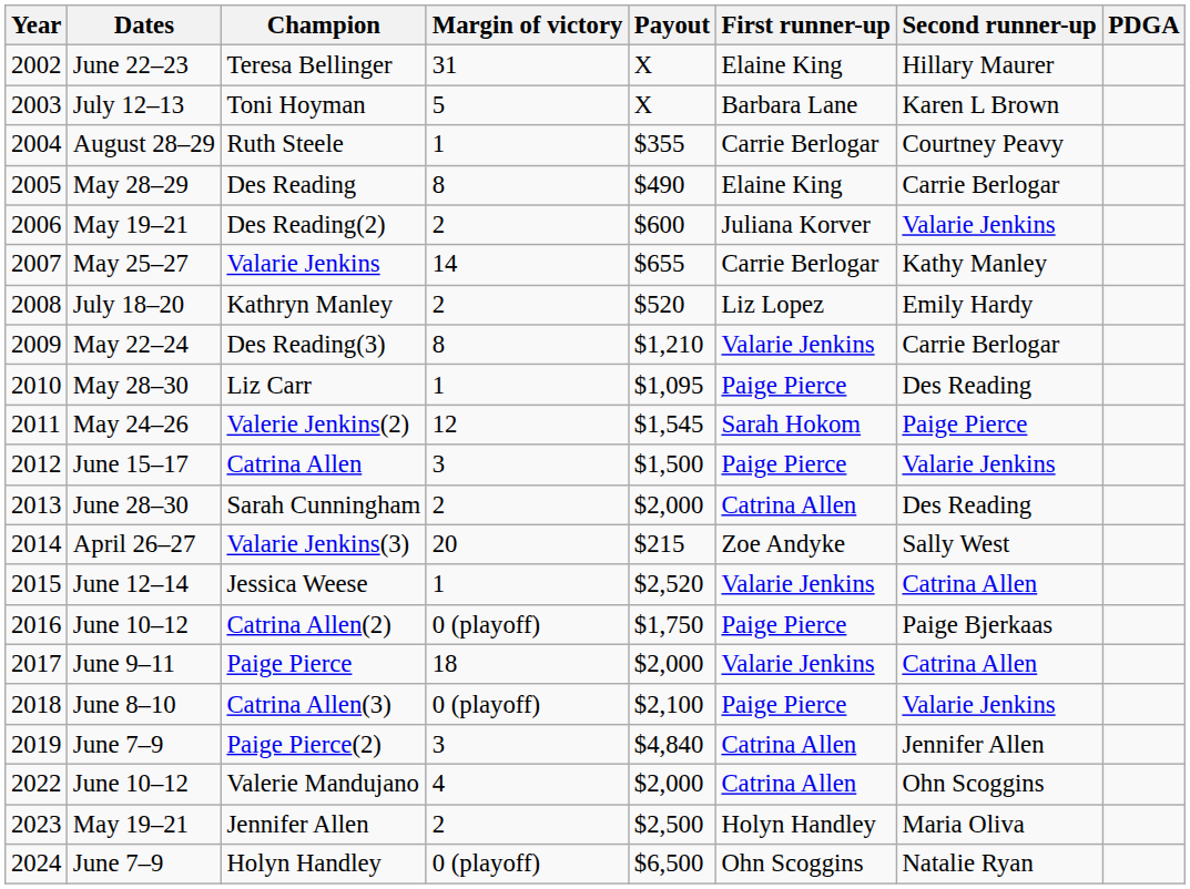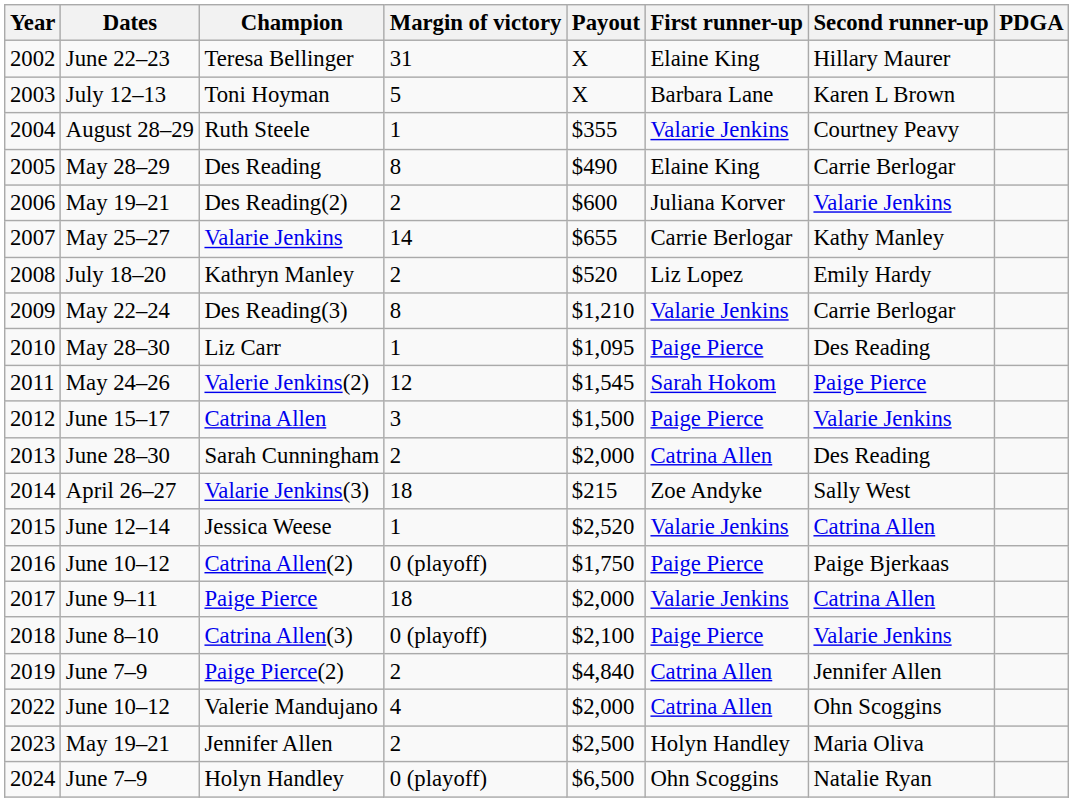 <table class="wikitable">
 <tr>
 <th>Year</th>
 <th>Dates</th>
 <th>Champion</th>
 <th>Margin of victory</th>
 <th>Payout</th>
 <th>First runner-up</th>
 <th>Second runner-up</th>
 <th>PDGA</th>
 </tr>
 <tr>
 <td>2002</td>
 <td>June 22–23</td>
 <td>Teresa Bellinger</td>
 <td>31</td>
 <td>X</td>
 <td>Elaine King</td>
 <td>Hillary Maurer</td>
 <td></td>
 </tr>
 <tr>
 <td>2003</td>
 <td>July 12–13</td>
 <td>Toni Hoyman</td>
 <td>5</td>
 <td>X</td>
 <td>Barbara Lane</td>
 <td>Karen L Brown</td>
 <td></td>
 </tr>
 <tr>
 <td>2004</td>
 <td>August 28–29</td>
 <td>Ruth Steele</td>
 <td>1</td>
 <td>$355</td>
-<td>Carrie Berlogar</td>
+<td><a href='#'>Valarie Jenkins</a></td>
 <td>Courtney Peavy</td>
 <td></td>
 </tr>
 <tr>
 <td>2005</td>
 <td>May 28–29</td>
 <td>Des Reading</td>
 <td>8</td>
 <td>$490</td>
 <td>Elaine King</td>
 <td>Carrie Berlogar</td>
 <td></td>
 </tr>
 <tr>
 <td>2006</td>
 <td>May 19–21</td>
 <td>Des Reading(2)</td>
 <td>2</td>
 <td>$600</td>
 <td>Juliana Korver</td>
 <td><a href='#'>Valarie Jenkins</a></td>
 <td></td>
 </tr>
 <tr>
 <td>2007</td>
 <td>May 25–27</td>
 <td><a href='#'>Valarie Jenkins</a></td>
 <td>14</td>
 <td>$655</td>
 <td>Carrie Berlogar</td>
 <td>Kathy Manley</td>
 <td></td>
 </tr>
 <tr>
 <td>2008</td>
 <td>July 18–20</td>
 <td>Kathryn Manley</td>
 <td>2</td>
 <td>$520</td>
 <td>Liz Lopez</td>
 <td>Emily Hardy</td>
 <td></td>
 </tr>
 <tr>
 <td>2009</td>
 <td>May 22–24</td>
 <td>Des Reading(3)</td>
 <td>8</td>
 <td>$1,210</td>
 <td><a href='#'>Valarie Jenkins</a></td>
 <td>Carrie Berlogar</td>
 <td></td>
 </tr>
 <tr>
 <td>2010</td>
 <td>May 28–30</td>
 <td>Liz Carr</td>
 <td>1</td>
 <td>$1,095</td>
 <td><a href='#'>Paige Pierce</a></td>
 <td>Des Reading</td>
 <td></td>
 </tr>
 <tr>
 <td>2011</td>
 <td>May 24–26</td>
 <td><a href='#'>Valerie Jenkins</a>(2)</td>
 <td>12</td>
 <td>$1,545</td>
 <td><a href='#'>Sarah Hokom</a></td>
 <td><a href='#'>Paige Pierce</a></td>
 <td></td>
 </tr>
 <tr>
 <td>2012</td>
 <td>June 15–17</td>
 <td><a href='#'>Catrina Allen</a></td>
 <td>3</td>
 <td>$1,500</td>
 <td><a href='#'>Paige Pierce</a></td>
 <td><a href='#'>Valarie Jenkins</a></td>
 <td></td>
 </tr>
 <tr>
 <td>2013</td>
 <td>June 28–30</td>
 <td>Sarah Cunningham</td>
 <td>2</td>
 <td>$2,000</td>
 <td><a href='#'>Catrina Allen</a></td>
 <td>Des Reading</td>
 <td></td>
 </tr>
 <tr>
 <td>2014</td>
 <td>April 26–27</td>
 <td><a href='#'>Valarie Jenkins</a>(3)</td>
-<td>20</td>
+<td>18</td>
 <td>$215</td>
 <td>Zoe Andyke</td>
 <td>Sally West</td>
 <td></td>
 </tr>
 <tr>
 <td>2015</td>
 <td>June 12–14</td>
 <td>Jessica Weese</td>
 <td>1</td>
 <td>$2,520</td>
 <td><a href='#'>Valarie Jenkins</a></td>
 <td><a href='#'>Catrina Allen</a></td>
 <td></td>
 </tr>
 <tr>
 <td>2016</td>
 <td>June 10–12</td>
 <td><a href='#'>Catrina Allen</a>(2)</td>
 <td>0 (playoff)</td>
 <td>$1,750</td>
 <td><a href='#'>Paige Pierce</a></td>
 <td>Paige Bjerkaas</td>
 <td></td>
 </tr>
 <tr>
 <td>2017</td>
 <td>June 9–11</td>
 <td><a href='#'>Paige Pierce</a></td>
 <td>18</td>
 <td>$2,000</td>
 <td><a href='#'>Valarie Jenkins</a></td>
 <td><a href='#'>Catrina Allen</a></td>
 <td></td>
 </tr>
 <tr>
 <td>2018</td>
 <td>June 8–10</td>
 <td><a href='#'>Catrina Allen</a>(3)</td>
 <td>0 (playoff)</td>
 <td>$2,100</td>
 <td><a href='#'>Paige Pierce</a></td>
 <td><a href='#'>Valarie Jenkins</a></td>
 <td></td>
 </tr>
 <tr>
 <td>2019</td>
 <td>June 7–9</td>
 <td><a href='#'>Paige Pierce</a>(2)</td>
-<td>3</td>
+<td>2</td>
 <td>$4,840</td>
 <td><a href='#'>Catrina Allen</a></td>
 <td>Jennifer Allen</td>
 <td></td>
 </tr>
 <tr>
 <td>2022</td>
 <td>June 10–12</td>
 <td>Valerie Mandujano</td>
 <td>4</td>
 <td>$2,000</td>
 <td><a href='#'>Catrina Allen</a></td>
 <td>Ohn Scoggins</td>
 <td></td>
 </tr>
 <tr>
 <td>2023</td>
 <td>May 19–21</td>
 <td>Jennifer Allen</td>
 <td>2</td>
 <td>$2,500</td>
 <td>Holyn Handley</td>
 <td>Maria Oliva</td>
 <td></td>
 </tr>
 <tr>
 <td>2024</td>
 <td>June 7–9</td>
 <td>Holyn Handley</td>
 <td>0 (playoff)</td>
 <td>$6,500</td>
 <td>Ohn Scoggins</td>
 <td>Natalie Ryan</td>
 <td></td>
 </tr>
 </table>
